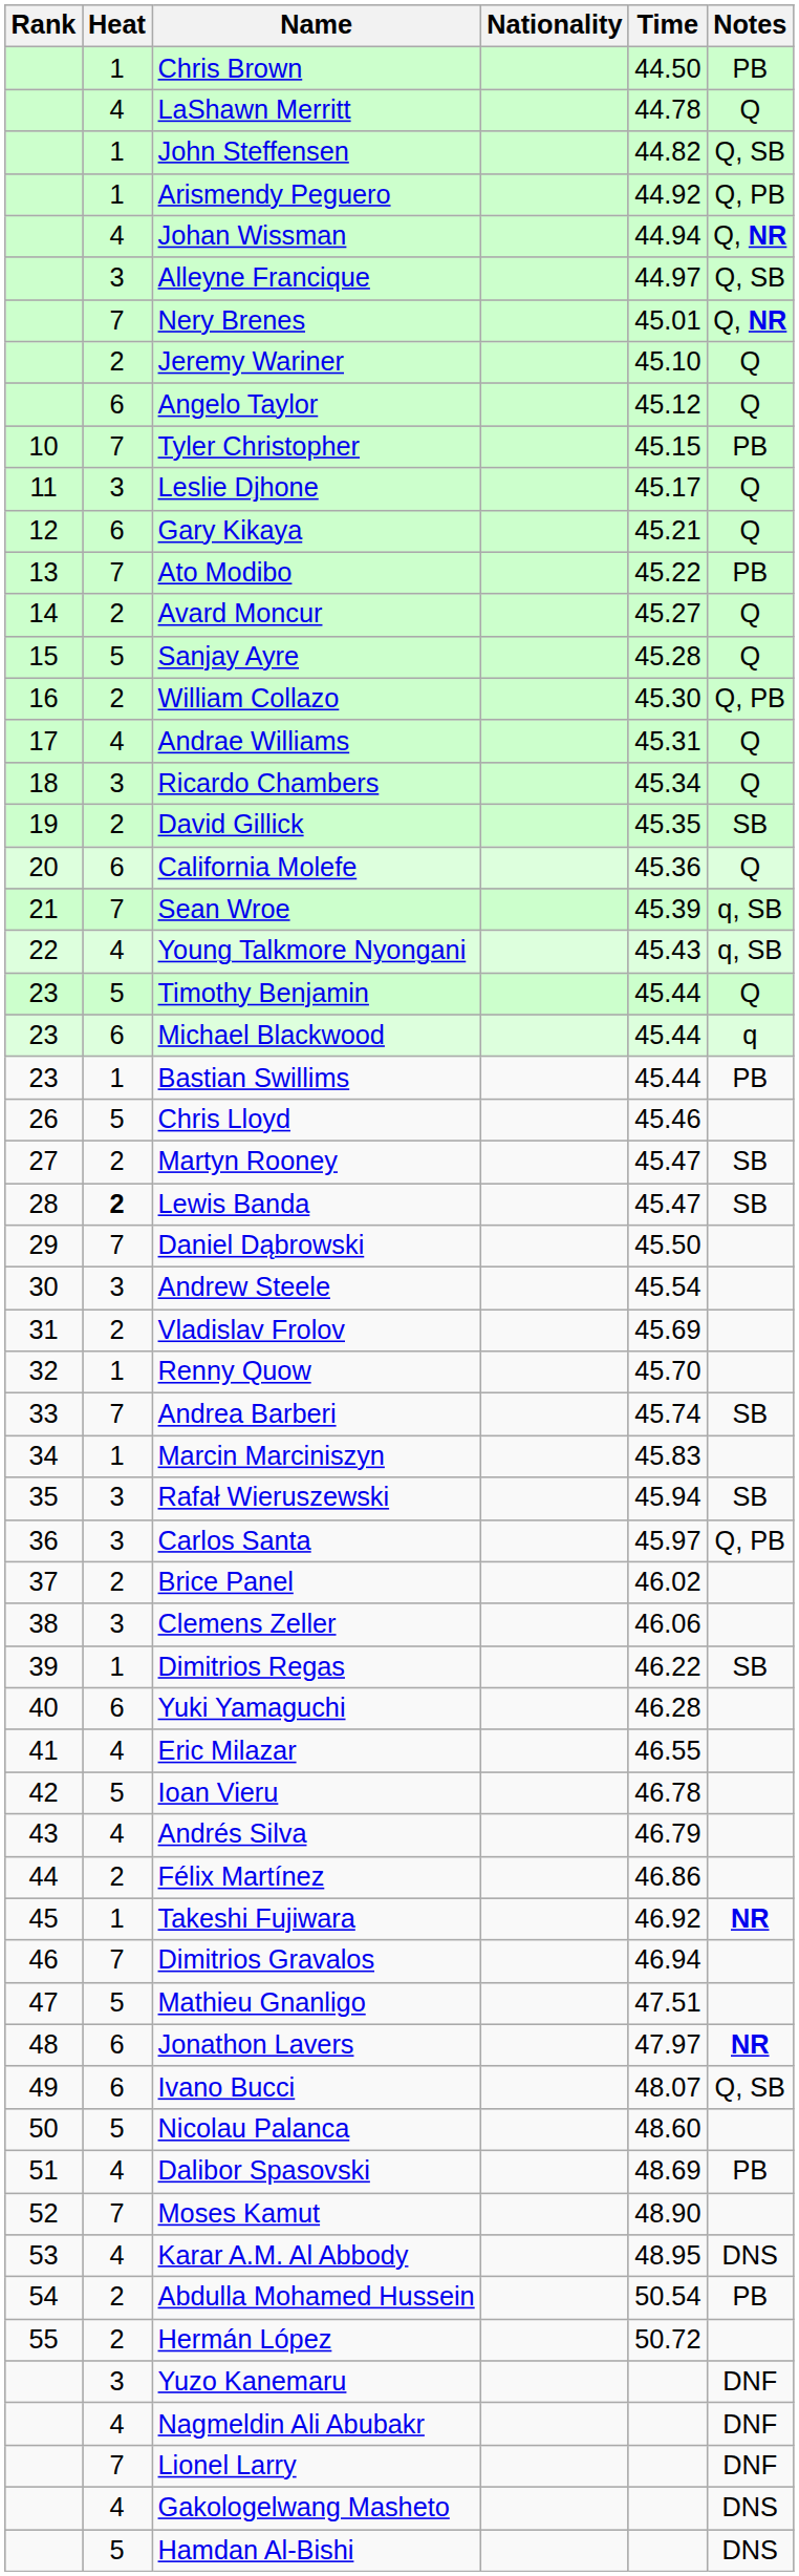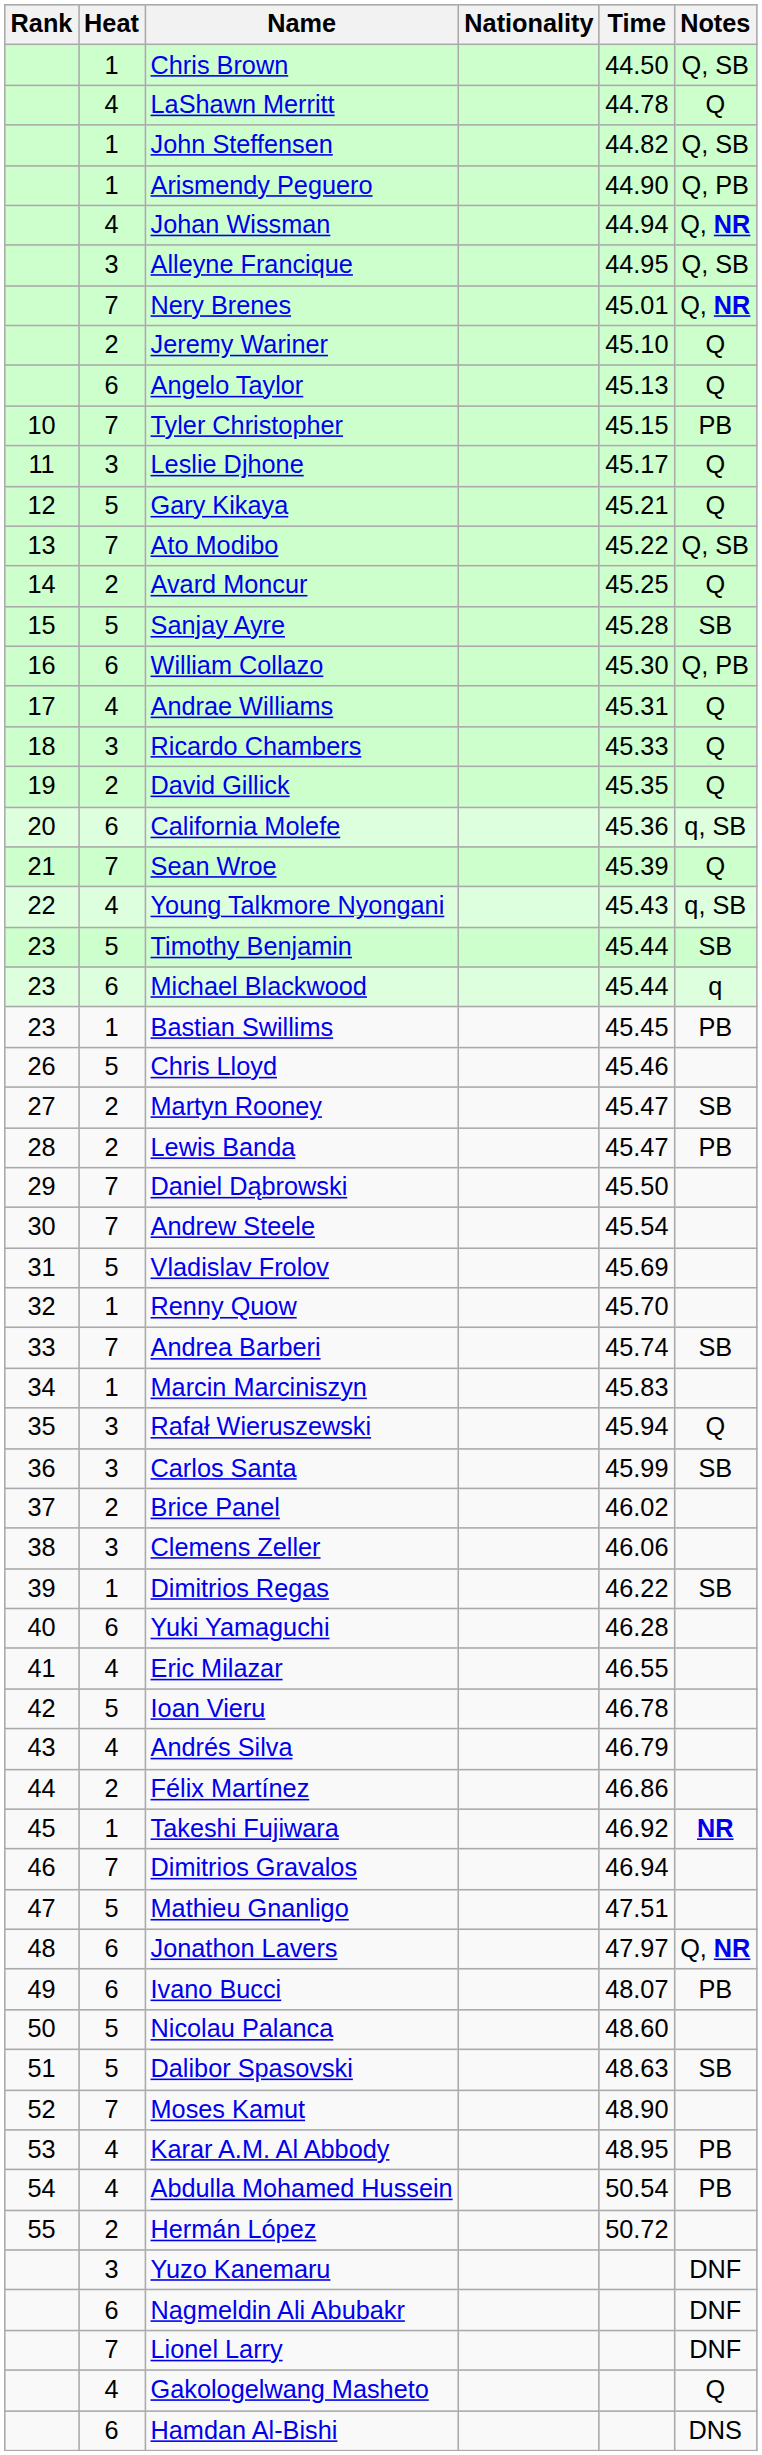 <table class="wikitable sortable" style="text-align:center">
 <tr>
 <th>Rank</th>
 <th>Heat</th>
 <th>Name</th>
 <th>Nationality</th>
 <th>Time</th>
 <th>Notes</th>
 </tr>
 <tr bgcolor=ccffcc>
 <td></td>
 <td>1</td>
 <td align=left><a href='#'>Chris Brown</a></td>
 <td align=left></td>
 <td>44.50</td>
-<td>PB</td>
+<td>Q, SB</td>
 </tr>
 <tr bgcolor=ccffcc>
 <td></td>
 <td>4</td>
 <td align=left><a href='#'>LaShawn Merritt</a></td>
 <td align=left></td>
 <td>44.78</td>
 <td>Q</td>
 </tr>
 <tr bgcolor=ccffcc>
 <td></td>
 <td>1</td>
 <td align=left><a href='#'>John Steffensen</a></td>
 <td align=left></td>
 <td>44.82</td>
 <td>Q, SB</td>
 </tr>
 <tr bgcolor=ccffcc>
 <td></td>
 <td>1</td>
 <td align=left><a href='#'>Arismendy Peguero</a></td>
 <td align=left></td>
-<td>44.92</td>
+<td>44.90</td>
 <td>Q, PB</td>
 </tr>
 <tr bgcolor=ccffcc>
 <td></td>
 <td>4</td>
 <td align=left><a href='#'>Johan Wissman</a></td>
 <td align=left></td>
 <td>44.94</td>
 <td>Q, <strong><a href='#'>NR</a></strong></td>
 </tr>
 <tr bgcolor=ccffcc>
 <td></td>
 <td>3</td>
 <td align=left><a href='#'>Alleyne Francique</a></td>
 <td align=left></td>
-<td>44.97</td>
+<td>44.95</td>
 <td>Q, SB</td>
 </tr>
 <tr bgcolor=ccffcc>
 <td></td>
 <td>7</td>
 <td align=left><a href='#'>Nery Brenes</a></td>
 <td align=left></td>
 <td>45.01</td>
 <td>Q, <strong><a href='#'>NR</a></strong></td>
 </tr>
 <tr bgcolor=ccffcc>
 <td></td>
 <td>2</td>
 <td align=left><a href='#'>Jeremy Wariner</a></td>
 <td align=left></td>
 <td>45.10</td>
 <td>Q</td>
 </tr>
 <tr bgcolor=ccffcc>
 <td></td>
 <td>6</td>
 <td align=left><a href='#'>Angelo Taylor</a></td>
 <td align=left></td>
-<td>45.12</td>
+<td>45.13</td>
 <td>Q</td>
 </tr>
 <tr bgcolor=ccffcc>
 <td>10</td>
 <td>7</td>
 <td align=left><a href='#'>Tyler Christopher</a></td>
 <td align=left></td>
 <td>45.15</td>
 <td>PB</td>
 </tr>
 <tr bgcolor=ccffcc>
 <td>11</td>
 <td>3</td>
 <td align=left><a href='#'>Leslie Djhone</a></td>
 <td align=left></td>
 <td>45.17</td>
 <td>Q</td>
 </tr>
 <tr bgcolor=ccffcc>
 <td>12</td>
-<td>6</td>
+<td>5</td>
 <td align=left><a href='#'>Gary Kikaya</a></td>
 <td align=left></td>
 <td>45.21</td>
 <td>Q</td>
 </tr>
 <tr bgcolor=ccffcc>
 <td>13</td>
 <td>7</td>
 <td align=left><a href='#'>Ato Modibo</a></td>
 <td align=left></td>
 <td>45.22</td>
-<td>PB</td>
+<td>Q, SB</td>
 </tr>
 <tr bgcolor=ccffcc>
 <td>14</td>
 <td>2</td>
 <td align=left><a href='#'>Avard Moncur</a></td>
 <td align=left></td>
-<td>45.27</td>
+<td>45.25</td>
 <td>Q</td>
 </tr>
 <tr bgcolor=ccffcc>
 <td>15</td>
 <td>5</td>
 <td align=left><a href='#'>Sanjay Ayre</a></td>
 <td align=left></td>
 <td>45.28</td>
-<td>Q</td>
+<td>SB</td>
 </tr>
 <tr bgcolor=ccffcc>
 <td>16</td>
-<td>2</td>
+<td>6</td>
 <td align=left><a href='#'>William Collazo</a></td>
 <td align=left></td>
 <td>45.30</td>
 <td>Q, PB</td>
 </tr>
 <tr bgcolor=ccffcc>
 <td>17</td>
 <td>4</td>
 <td align=left><a href='#'>Andrae Williams</a></td>
 <td align=left></td>
 <td>45.31</td>
 <td>Q</td>
 </tr>
 <tr bgcolor=ccffcc>
 <td>18</td>
 <td>3</td>
 <td align=left><a href='#'>Ricardo Chambers</a></td>
 <td align=left></td>
-<td>45.34</td>
+<td>45.33</td>
 <td>Q</td>
 </tr>
 <tr bgcolor=ccffcc>
 <td>19</td>
 <td>2</td>
 <td align=left><a href='#'>David Gillick</a></td>
 <td align=left></td>
 <td>45.35</td>
-<td>SB</td>
+<td>Q</td>
 </tr>
 <tr bgcolor=ddffdd>
 <td>20</td>
 <td>6</td>
 <td align=left><a href='#'>California Molefe</a></td>
 <td align=left></td>
 <td>45.36</td>
-<td>Q</td>
+<td>q, SB</td>
 </tr>
 <tr bgcolor=ccffcc>
 <td>21</td>
 <td>7</td>
 <td align=left><a href='#'>Sean Wroe</a></td>
 <td align=left></td>
 <td>45.39</td>
-<td>q, SB</td>
+<td>Q</td>
 </tr>
 <tr bgcolor=ddffdd>
 <td>22</td>
 <td>4</td>
 <td align=left><a href='#'>Young Talkmore Nyongani</a></td>
 <td align=left></td>
 <td>45.43</td>
 <td>q, SB</td>
 </tr>
 <tr bgcolor=ccffcc>
 <td>23</td>
 <td>5</td>
 <td align=left><a href='#'>Timothy Benjamin</a></td>
 <td align=left></td>
 <td>45.44</td>
-<td>Q</td>
+<td>SB</td>
 </tr>
 <tr bgcolor=ddffdd>
 <td>23</td>
 <td>6</td>
 <td align=left><a href='#'>Michael Blackwood</a></td>
 <td align=left></td>
 <td>45.44</td>
 <td>q</td>
 </tr>
 <tr>
 <td>23</td>
 <td>1</td>
 <td align=left><a href='#'>Bastian Swillims</a></td>
 <td align=left></td>
-<td>45.44</td>
+<td>45.45</td>
 <td>PB</td>
 </tr>
 <tr>
 <td>26</td>
 <td>5</td>
 <td align=left><a href='#'>Chris Lloyd</a></td>
 <td align=left></td>
 <td>45.46</td>
 <td></td>
 </tr>
 <tr>
 <td>27</td>
 <td>2</td>
 <td align=left><a href='#'>Martyn Rooney</a></td>
 <td align=left></td>
 <td>45.47</td>
 <td>SB</td>
 </tr>
 <tr>
 <td>28</td>
-<td><strong>2</strong></td>
+<td>2</td>
 <td align=left><a href='#'>Lewis Banda</a></td>
 <td align=left></td>
 <td>45.47</td>
-<td>SB</td>
+<td>PB</td>
 </tr>
 <tr>
 <td>29</td>
 <td>7</td>
 <td align=left><a href='#'>Daniel Dąbrowski</a></td>
 <td align=left></td>
 <td>45.50</td>
 <td></td>
 </tr>
 <tr>
 <td>30</td>
-<td>3</td>
+<td>7</td>
 <td align=left><a href='#'>Andrew Steele</a></td>
 <td align=left></td>
 <td>45.54</td>
 <td></td>
 </tr>
 <tr>
 <td>31</td>
-<td>2</td>
+<td>5</td>
 <td align=left><a href='#'>Vladislav Frolov</a></td>
 <td align=left></td>
 <td>45.69</td>
 <td></td>
 </tr>
 <tr>
 <td>32</td>
 <td>1</td>
 <td align=left><a href='#'>Renny Quow</a></td>
 <td align=left></td>
 <td>45.70</td>
 <td></td>
 </tr>
 <tr>
 <td>33</td>
 <td>7</td>
 <td align=left><a href='#'>Andrea Barberi</a></td>
 <td align=left></td>
 <td>45.74</td>
 <td>SB</td>
 </tr>
 <tr>
 <td>34</td>
 <td>1</td>
 <td align=left><a href='#'>Marcin Marciniszyn</a></td>
 <td align=left></td>
 <td>45.83</td>
 <td></td>
 </tr>
 <tr>
 <td>35</td>
 <td>3</td>
 <td align=left><a href='#'>Rafał Wieruszewski</a></td>
 <td align=left></td>
 <td>45.94</td>
-<td>SB</td>
+<td>Q</td>
 </tr>
 <tr>
 <td>36</td>
 <td>3</td>
 <td align=left><a href='#'>Carlos Santa</a></td>
 <td align=left></td>
-<td>45.97</td>
-<td>Q, PB</td>
+<td>45.99</td>
+<td>SB</td>
 </tr>
 <tr>
 <td>37</td>
 <td>2</td>
 <td align=left><a href='#'>Brice Panel</a></td>
 <td align=left></td>
 <td>46.02</td>
 <td></td>
 </tr>
 <tr>
 <td>38</td>
 <td>3</td>
 <td align=left><a href='#'>Clemens Zeller</a></td>
 <td align=left></td>
 <td>46.06</td>
 <td></td>
 </tr>
 <tr>
 <td>39</td>
 <td>1</td>
 <td align=left><a href='#'>Dimitrios Regas</a></td>
 <td align=left></td>
 <td>46.22</td>
 <td>SB</td>
 </tr>
 <tr>
 <td>40</td>
 <td>6</td>
 <td align=left><a href='#'>Yuki Yamaguchi</a></td>
 <td align=left></td>
 <td>46.28</td>
 <td></td>
 </tr>
 <tr>
 <td>41</td>
 <td>4</td>
 <td align=left><a href='#'>Eric Milazar</a></td>
 <td align=left></td>
 <td>46.55</td>
 <td></td>
 </tr>
 <tr>
 <td>42</td>
 <td>5</td>
 <td align=left><a href='#'>Ioan Vieru</a></td>
 <td align=left></td>
 <td>46.78</td>
 <td></td>
 </tr>
 <tr>
 <td>43</td>
 <td>4</td>
 <td align=left><a href='#'>Andrés Silva</a></td>
 <td align=left></td>
 <td>46.79</td>
 <td></td>
 </tr>
 <tr>
 <td>44</td>
 <td>2</td>
 <td align=left><a href='#'>Félix Martínez</a></td>
 <td align=left></td>
 <td>46.86</td>
 <td></td>
 </tr>
 <tr>
 <td>45</td>
 <td>1</td>
 <td align=left><a href='#'>Takeshi Fujiwara</a></td>
 <td align=left></td>
 <td>46.92</td>
 <td><strong><a href='#'>NR</a></strong></td>
 </tr>
 <tr>
 <td>46</td>
 <td>7</td>
 <td align=left><a href='#'>Dimitrios Gravalos</a></td>
 <td align=left></td>
 <td>46.94</td>
 <td></td>
 </tr>
 <tr>
 <td>47</td>
 <td>5</td>
 <td align=left><a href='#'>Mathieu Gnanligo</a></td>
 <td align=left></td>
 <td>47.51</td>
 <td></td>
 </tr>
 <tr>
 <td>48</td>
 <td>6</td>
 <td align=left><a href='#'>Jonathon Lavers</a></td>
 <td align=left></td>
 <td>47.97</td>
-<td><strong><a href='#'>NR</a></strong></td>
+<td>Q, <strong><a href='#'>NR</a></strong></td>
 </tr>
 <tr>
 <td>49</td>
 <td>6</td>
 <td align=left><a href='#'>Ivano Bucci</a></td>
 <td align=left></td>
 <td>48.07</td>
-<td>Q, SB</td>
+<td>PB</td>
 </tr>
 <tr>
 <td>50</td>
 <td>5</td>
 <td align=left><a href='#'>Nicolau Palanca</a></td>
 <td align=left></td>
 <td>48.60</td>
 <td></td>
 </tr>
 <tr>
 <td>51</td>
-<td>4</td>
+<td>5</td>
 <td align=left><a href='#'>Dalibor Spasovski</a></td>
 <td align=left></td>
-<td>48.69</td>
-<td>PB</td>
+<td>48.63</td>
+<td>SB</td>
 </tr>
 <tr>
 <td>52</td>
 <td>7</td>
 <td align=left><a href='#'>Moses Kamut</a></td>
 <td align=left></td>
 <td>48.90</td>
 <td></td>
 </tr>
 <tr>
 <td>53</td>
 <td>4</td>
 <td align=left><a href='#'>Karar A.M. Al Abbody</a></td>
 <td align=left></td>
 <td>48.95</td>
-<td>DNS</td>
+<td>PB</td>
 </tr>
 <tr>
 <td>54</td>
-<td>2</td>
+<td>4</td>
 <td align=left><a href='#'>Abdulla Mohamed Hussein</a></td>
 <td align=left></td>
 <td>50.54</td>
 <td>PB</td>
 </tr>
 <tr>
 <td>55</td>
 <td>2</td>
 <td align=left><a href='#'>Hermán López</a></td>
 <td align=left></td>
 <td>50.72</td>
 <td></td>
 </tr>
 <tr>
 <td></td>
 <td>3</td>
 <td align=left><a href='#'>Yuzo Kanemaru</a></td>
 <td align=left></td>
 <td></td>
 <td>DNF</td>
 </tr>
 <tr>
 <td></td>
-<td>4</td>
+<td>6</td>
 <td align=left><a href='#'>Nagmeldin Ali Abubakr</a></td>
 <td align=left></td>
 <td></td>
 <td>DNF</td>
 </tr>
 <tr>
 <td></td>
 <td>7</td>
 <td align=left><a href='#'>Lionel Larry</a></td>
 <td align=left></td>
 <td></td>
 <td>DNF</td>
 </tr>
 <tr>
 <td></td>
 <td>4</td>
 <td align=left><a href='#'>Gakologelwang Masheto</a></td>
 <td align=left></td>
 <td></td>
-<td>DNS</td>
+<td>Q</td>
 </tr>
 <tr>
 <td></td>
-<td>5</td>
+<td>6</td>
 <td align=left><a href='#'>Hamdan Al-Bishi</a></td>
 <td align=left></td>
 <td></td>
 <td>DNS</td>
 </tr>
 </table>
